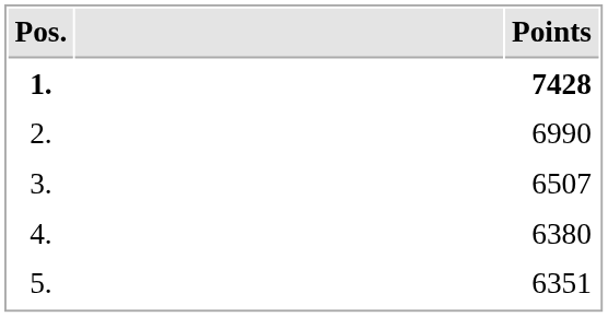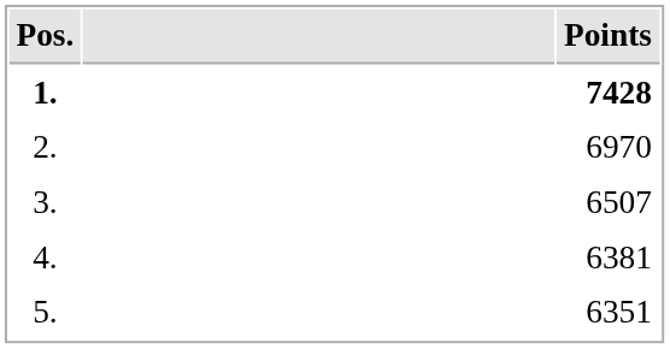 <table cellspacing="1" cellpadding="3" style="border:1px solid #AAAAAA;font-size:90%">
 <tr bgcolor="#E4E4E4">
 <th style="border-bottom:1px solid #AAAAAA" width=10>Pos.</th>
 <th style="border-bottom:1px solid #AAAAAA" width=200></th>
 <th style="border-bottom:1px solid #AAAAAA" width=20>Points</th>
 </tr>
 <tr>
 <td align="center"><strong>1.</strong></td>
 <td><strong></strong></td>
 <td align="right"><strong>7428</strong></td>
 </tr>
 <tr>
 <td align="center">2.</td>
 <td></td>
-<td align="right">6990</td>
+<td align="right">6970</td>
 </tr>
 <tr>
 <td align="center">3.</td>
 <td></td>
 <td align="right">6507</td>
 </tr>
 <tr>
 <td align="center">4.</td>
 <td></td>
-<td align="right">6380</td>
+<td align="right">6381</td>
 </tr>
 <tr>
 <td align="center">5.</td>
 <td></td>
 <td align="right">6351</td>
 </tr>
 </table>
